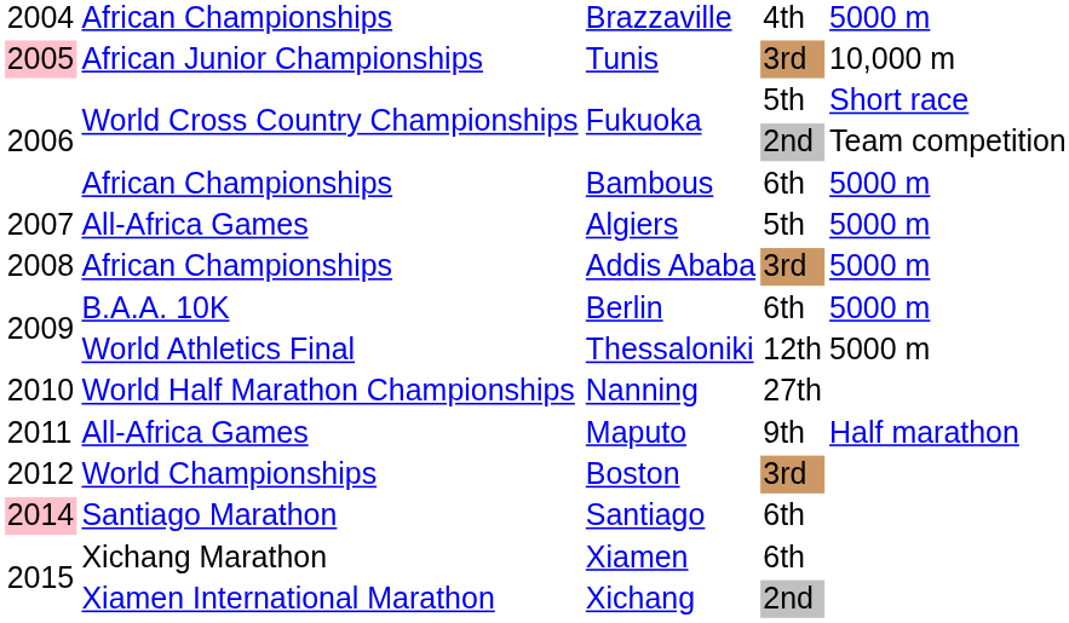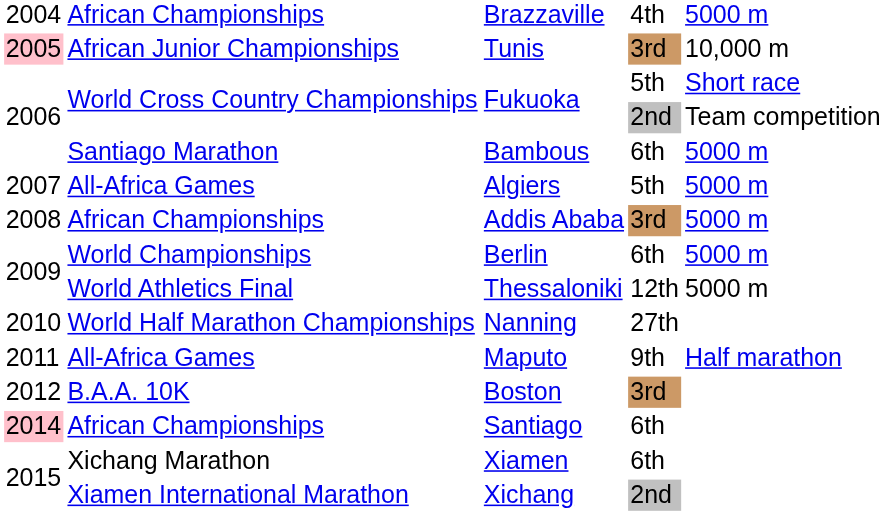 <table>
 <tr>
 <td>2004</td>
 <td><a href='#'>African Championships</a></td>
 <td><a href='#'>Brazzaville</a></td>
 <td>4th</td>
 <td><a href='#'>5000 m</a></td>
 <td></td>
 </tr>
 <tr>
 <td style="background: pink;">2005</td>
 <td><a href='#'>African Junior Championships</a></td>
 <td><a href='#'>Tunis</a></td>
 <td bgcolor="#cc9966">3rd</td>
 <td>10,000 m</td>
 <td></td>
 </tr>
 <tr>
 <td rowspan=3>2006</td>
 <td rowspan=2><a href='#'>World Cross Country Championships</a></td>
 <td rowspan=2><a href='#'>Fukuoka</a></td>
 <td>5th</td>
 <td><a href='#'>Short race</a></td>
 <td></td>
 </tr>
 <tr>
 <td bgcolor="silver">2nd</td>
 <td>Team competition</td>
 <td></td>
 </tr>
 <tr>
-<td><a href='#'>African Championships</a></td>
+<td><a href='#'>Santiago Marathon</a></td>
 <td><a href='#'>Bambous</a></td>
 <td>6th</td>
 <td><a href='#'>5000 m</a></td>
 <td></td>
 </tr>
 <tr>
 <td>2007</td>
 <td><a href='#'>All-Africa Games</a></td>
 <td><a href='#'>Algiers</a></td>
 <td>5th</td>
 <td><a href='#'>5000 m</a></td>
 <td></td>
 </tr>
 <tr>
 <td>2008</td>
 <td><a href='#'>African Championships</a></td>
 <td><a href='#'>Addis Ababa</a></td>
 <td bgcolor="#cc9966">3rd</td>
 <td><a href='#'>5000 m</a></td>
 <td></td>
 </tr>
 <tr>
 <td rowspan=2>2009</td>
-<td><a href='#'>B.A.A. 10K</a></td>
+<td><a href='#'>World Championships</a></td>
 <td><a href='#'>Berlin</a></td>
 <td>6th</td>
 <td><a href='#'>5000 m</a></td>
 <td></td>
 </tr>
 <tr>
 <td><a href='#'>World Athletics Final</a></td>
 <td><a href='#'>Thessaloniki</a></td>
 <td>12th</td>
 <td>5000 m</td>
 <td></td>
 </tr>
 <tr>
 <td>2010</td>
 <td><a href='#'>World Half Marathon Championships</a></td>
 <td><a href='#'>Nanning</a></td>
 <td>27th</td>
 <td></td>
 <td></td>
 </tr>
 <tr>
 <td>2011</td>
 <td><a href='#'>All-Africa Games</a></td>
 <td><a href='#'>Maputo</a></td>
 <td>9th</td>
 <td><a href='#'>Half marathon</a></td>
 <td></td>
 </tr>
 <tr>
 <td>2012</td>
-<td><a href='#'>World Championships</a></td>
+<td><a href='#'>B.A.A. 10K</a></td>
 <td><a href='#'>Boston</a></td>
 <td bgcolor="#cc9966">3rd</td>
 <td></td>
 <td></td>
 </tr>
 <tr>
 <td style="background: pink;">2014</td>
-<td><a href='#'>Santiago Marathon</a></td>
+<td><a href='#'>African Championships</a></td>
 <td><a href='#'>Santiago</a></td>
 <td>6th</td>
 <td></td>
 <td></td>
 </tr>
 <tr>
 <td rowspan=2>2015</td>
 <td>Xichang Marathon</td>
 <td><a href='#'>Xiamen</a></td>
 <td>6th</td>
 <td></td>
 <td></td>
 </tr>
 <tr>
 <td><a href='#'>Xiamen International Marathon</a></td>
 <td><a href='#'>Xichang</a></td>
 <td bgcolor="silver">2nd</td>
 <td></td>
 <td></td>
 </tr>
 </table>
